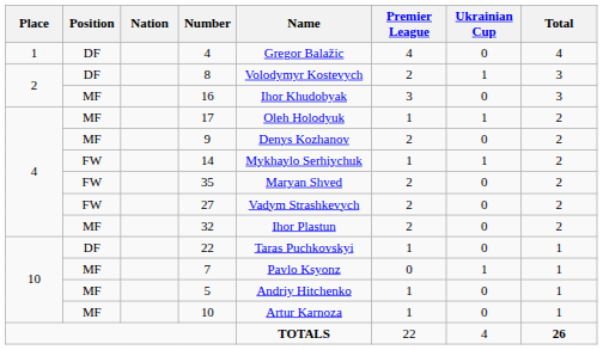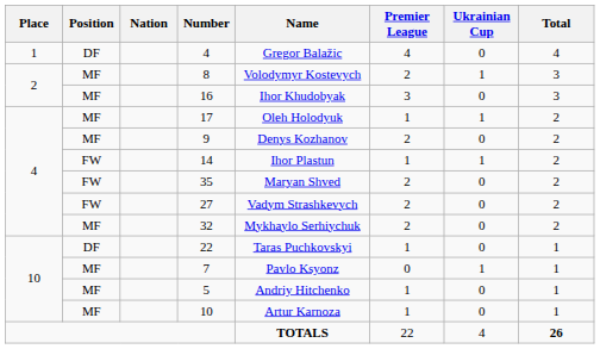 <table class="wikitable" style="font-size: 95%; text-align: center;">
 <tr>
 <th width=60>Place</th>
 <th width=60>Position</th>
 <th width=60>Nation</th>
 <th width=60>Number</th>
 <th width=150>Name</th>
 <th width=80><a href='#'>Premier League</a></th>
 <th width=80><a href='#'>Ukrainian Cup</a></th>
 <th width=80>Total</th>
 </tr>
 <tr>
 <td>1</td>
 <td>DF</td>
 <td></td>
 <td>4</td>
 <td><a href='#'>Gregor Balažic</a></td>
 <td>4</td>
 <td>0</td>
 <td>4</td>
 </tr>
 <tr>
 <td rowspan="2">2</td>
-<td>DF</td>
+<td>MF</td>
 <td></td>
 <td>8</td>
 <td><a href='#'>Volodymyr Kostevych</a></td>
 <td>2</td>
 <td>1</td>
 <td>3</td>
 </tr>
 <tr>
 <td>MF</td>
 <td></td>
 <td>16</td>
 <td><a href='#'>Ihor Khudobyak</a></td>
 <td>3</td>
 <td>0</td>
 <td>3</td>
 </tr>
 <tr>
 <td rowspan="6">4</td>
 <td>MF</td>
 <td></td>
 <td>17</td>
 <td><a href='#'>Oleh Holodyuk</a></td>
 <td>1</td>
 <td>1</td>
 <td>2</td>
 </tr>
 <tr>
 <td>MF</td>
 <td></td>
 <td>9</td>
 <td><a href='#'>Denys Kozhanov</a></td>
 <td>2</td>
 <td>0</td>
 <td>2</td>
 </tr>
 <tr>
 <td>FW</td>
 <td></td>
 <td>14</td>
-<td><a href='#'>Mykhaylo Serhiychuk</a></td>
+<td><a href='#'>Ihor Plastun</a></td>
 <td>1</td>
 <td>1</td>
 <td>2</td>
 </tr>
 <tr>
 <td>FW</td>
 <td></td>
 <td>35</td>
 <td><a href='#'>Maryan Shved</a></td>
 <td>2</td>
 <td>0</td>
 <td>2</td>
 </tr>
 <tr>
 <td>FW</td>
 <td></td>
 <td>27</td>
 <td><a href='#'>Vadym Strashkevych</a></td>
 <td>2</td>
 <td>0</td>
 <td>2</td>
 </tr>
 <tr>
 <td>MF</td>
 <td></td>
 <td>32</td>
-<td><a href='#'>Ihor Plastun</a></td>
+<td><a href='#'>Mykhaylo Serhiychuk</a></td>
 <td>2</td>
 <td>0</td>
 <td>2</td>
 </tr>
 <tr>
 <td rowspan="4">10</td>
 <td>DF</td>
 <td></td>
 <td>22</td>
 <td><a href='#'>Taras Puchkovskyi</a></td>
 <td>1</td>
 <td>0</td>
 <td>1</td>
 </tr>
 <tr>
 <td>MF</td>
 <td></td>
 <td>7</td>
 <td><a href='#'>Pavlo Ksyonz</a></td>
 <td>0</td>
 <td>1</td>
 <td>1</td>
 </tr>
 <tr>
 <td>MF</td>
 <td></td>
 <td>5</td>
 <td><a href='#'>Andriy Hitchenko</a></td>
 <td>1</td>
 <td>0</td>
 <td>1</td>
 </tr>
 <tr>
 <td>MF</td>
 <td></td>
 <td>10</td>
 <td><a href='#'>Artur Karnoza</a></td>
 <td>1</td>
 <td>0</td>
 <td>1</td>
 </tr>
 <tr>
 <td colspan="4"></td>
 <td><strong>TOTALS</strong></td>
 <td>22</td>
 <td>4</td>
 <td><strong>26</strong></td>
 </tr>
 </table>
